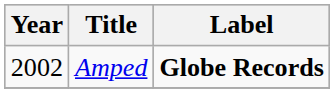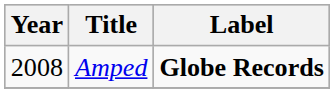 <table class="wikitable">
 <tr>
 <th rowspan="1">Year</th>
 <th rowspan="1">Title</th>
 <th colspan="1">Label</th>
 </tr>
 <tr>
-<td>2002</td>
+<td>2008</td>
 <td><em><a href='#'>Amped</a></em></td>
 <td><strong>Globe Records</strong></td>
 </tr>
 <tr>
 </tr>
 </table>
